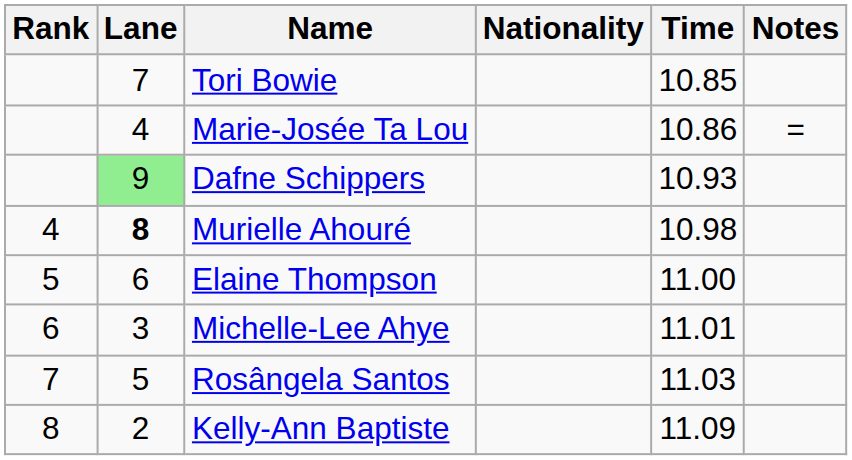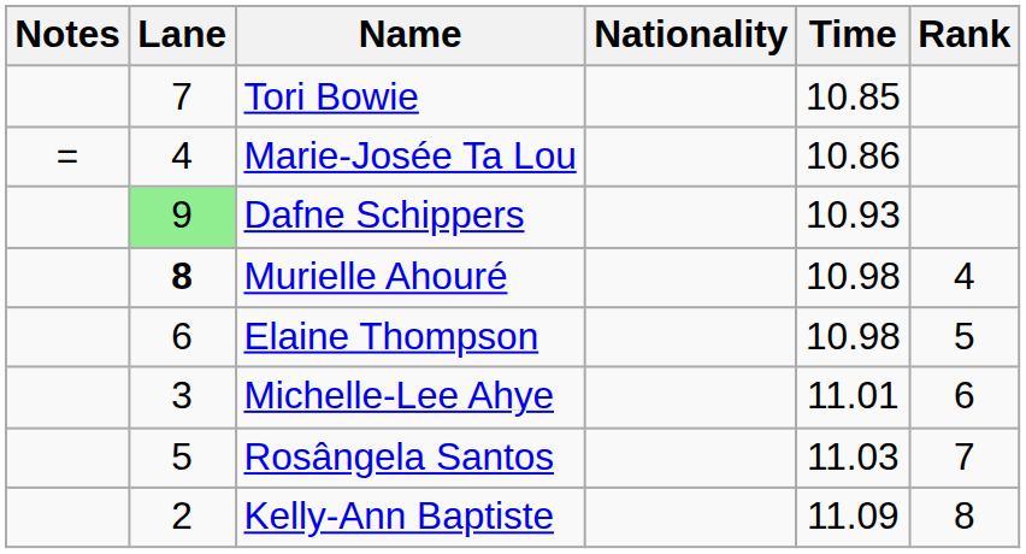 <table class="wikitable sortable" style="text-align:center">
 <tr>
-<th>Rank</th>
+<th>Notes</th>
 <th>Lane</th>
 <th>Name</th>
 <th>Nationality</th>
 <th>Time</th>
-<th>Notes</th>
+<th>Rank</th>
 </tr>
 <tr>
 <td></td>
 <td>7</td>
 <td align=left><a href='#'>Tori Bowie</a></td>
 <td align=left></td>
 <td>10.85</td>
 <td></td>
 </tr>
 <tr>
-<td></td>
+<td>=</td>
 <td>4</td>
 <td align=left><a href='#'>Marie-Josée Ta Lou</a></td>
 <td align=left></td>
 <td>10.86</td>
-<td>=</td>
+<td></td>
 </tr>
 <tr>
 <td></td>
 <td style="background: lightgreen;">9</td>
 <td align=left><a href='#'>Dafne Schippers</a></td>
 <td align=left></td>
 <td>10.93</td>
 <td></td>
 </tr>
 <tr>
-<td>4</td>
+<td></td>
 <td><strong>8</strong></td>
 <td align=left><a href='#'>Murielle Ahouré</a></td>
 <td align=left></td>
 <td>10.98</td>
-<td></td>
+<td>4</td>
 </tr>
 <tr>
-<td>5</td>
+<td></td>
 <td>6</td>
 <td align=left><a href='#'>Elaine Thompson</a></td>
 <td align=left></td>
-<td>11.00</td>
-<td></td>
+<td>10.98</td>
+<td>5</td>
 </tr>
 <tr>
-<td>6</td>
+<td></td>
 <td>3</td>
 <td align=left><a href='#'>Michelle-Lee Ahye</a></td>
 <td align=left></td>
 <td>11.01</td>
-<td></td>
+<td>6</td>
 </tr>
 <tr>
-<td>7</td>
+<td></td>
 <td>5</td>
 <td align=left><a href='#'>Rosângela Santos</a></td>
 <td align=left></td>
 <td>11.03</td>
-<td></td>
+<td>7</td>
 </tr>
 <tr>
-<td>8</td>
+<td></td>
 <td>2</td>
 <td align=left><a href='#'>Kelly-Ann Baptiste</a></td>
 <td align=left></td>
 <td>11.09</td>
-<td></td>
+<td>8</td>
 </tr>
 </table>
